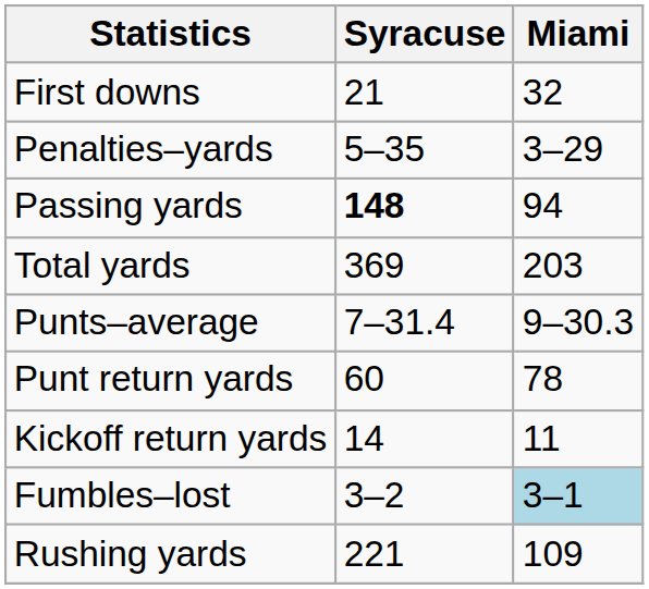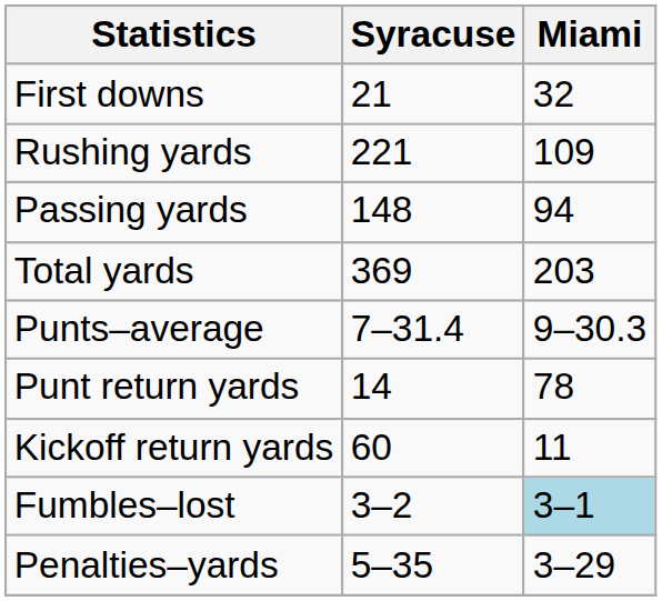 <table class="wikitable">
 <tr>
 <th>Statistics</th>
 <th>Syracuse</th>
 <th>Miami</th>
 </tr>
 <tr>
 <td>First downs</td>
 <td>21</td>
 <td>32</td>
 </tr>
 <tr>
-<td>Penalties–yards</td>
-<td>5–35</td>
-<td>3–29</td>
+<td>Rushing yards</td>
+<td>221</td>
+<td>109</td>
 </tr>
 <tr>
 <td>Passing yards</td>
-<td><strong>148</strong></td>
+<td>148</td>
 <td>94</td>
 </tr>
 <tr>
 <td>Total yards</td>
 <td>369</td>
 <td>203</td>
 </tr>
 <tr>
 <td>Punts–average</td>
 <td>7–31.4</td>
 <td>9–30.3</td>
 </tr>
 <tr>
 <td>Punt return yards</td>
-<td>60</td>
+<td>14</td>
 <td>78</td>
 </tr>
 <tr>
 <td>Kickoff return yards</td>
-<td>14</td>
+<td>60</td>
 <td>11</td>
 </tr>
 <tr>
 <td>Fumbles–lost</td>
 <td>3–2</td>
 <td style="background: lightblue;">3–1</td>
 </tr>
 <tr>
-<td>Rushing yards</td>
-<td>221</td>
-<td>109</td>
+<td>Penalties–yards</td>
+<td>5–35</td>
+<td>3–29</td>
 </tr>
 <tr>
 </tr>
 </table>
